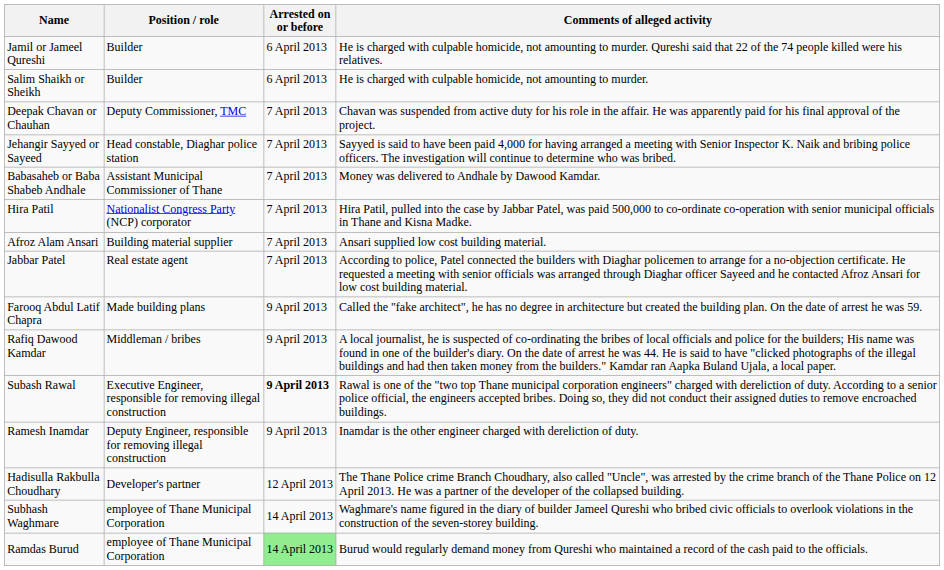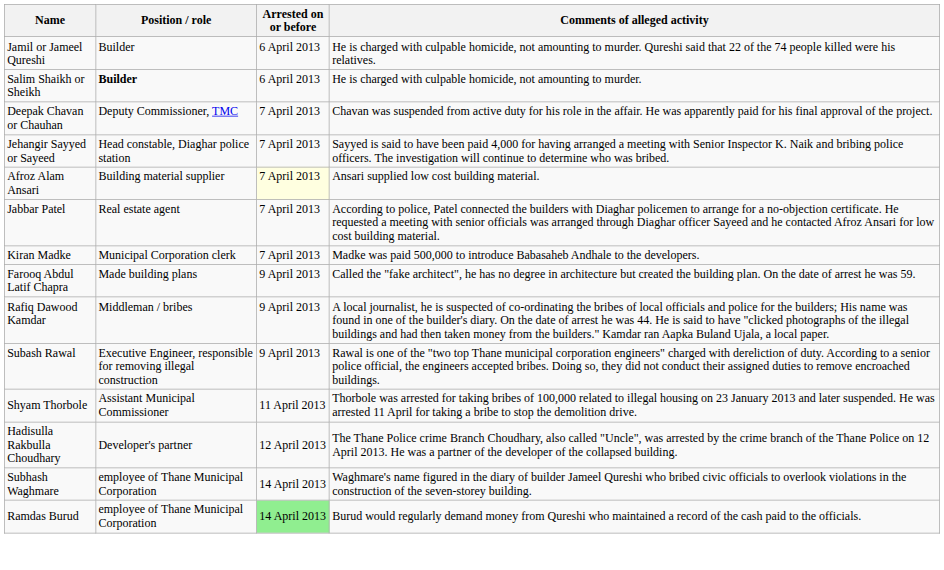 <table class="wikitable sortable">
 <tr>
 <th scope="col">Name</th>
 <th scope="col">Position / role</th>
 <th scope="col">Arrested on or before</th>
 <th scope="col">Comments of alleged activity</th>
 </tr>
 <tr valign="top">
 <td>Jamil or Jameel Qureshi</td>
 <td>Builder</td>
 <td>6 April 2013</td>
 <td>He is charged with culpable homicide, not amounting to murder. Qureshi said that 22 of the 74 people killed were his relatives.</td>
 </tr>
 <tr valign="top">
 <td>Salim Shaikh or Sheikh</td>
-<td>Builder</td>
+<td><strong>Builder</strong></td>
 <td>6 April 2013</td>
 <td>He is charged with culpable homicide, not amounting to murder.</td>
 </tr>
 <tr valign="top">
 <td>Deepak Chavan or Chauhan</td>
 <td>Deputy Commissioner, <a href='#'>TMC</a></td>
 <td>7 April 2013</td>
 <td>Chavan was suspended from active duty for his role in the affair. He was apparently paid  for his final approval of the project.</td>
 </tr>
 <tr valign="top">
 <td>Jehangir Sayyed or Sayeed</td>
 <td>Head constable, Diaghar police station</td>
 <td>7 April 2013</td>
 <td>Sayyed is said to have been paid 4,000 for having arranged a meeting with Senior Inspector K. Naik and bribing police officers. The investigation will continue to determine who was bribed.</td>
 </tr>
 <tr valign="top">
-<td>Babasaheb or Baba Shabeb Andhale</td>
-<td>Assistant Municipal Commissioner of Thane</td>
-<td>7 April 2013</td>
-<td>Money was delivered to Andhale by Dawood Kamdar.</td>
-</tr>
-<tr valign="top">
-<td>Hira Patil</td>
-<td><a href='#'>Nationalist Congress Party</a> (NCP) corporator</td>
-<td>7 April 2013</td>
-<td>Hira Patil, pulled into the case by Jabbar Patel, was paid 500,000 to co-ordinate co-operation with senior municipal officials in Thane and Kisna Madke.</td>
-</tr>
-<tr valign="top">
 <td>Afroz Alam Ansari</td>
 <td>Building material supplier</td>
-<td>7 April 2013</td>
+<td style="background: lightyellow;">7 April 2013</td>
 <td>Ansari supplied low cost building material.</td>
 </tr>
 <tr valign="top">
 <td>Jabbar Patel</td>
 <td>Real estate agent</td>
 <td>7 April 2013</td>
 <td>According to police, Patel connected the builders with Diaghar policemen to arrange for a no-objection certificate. He requested a meeting with senior officials was arranged through Diaghar officer Sayeed and he contacted Afroz Ansari for low cost building material.</td>
+</tr>
+<tr valign="top">
+<td>Kiran Madke</td>
+<td>Municipal Corporation clerk</td>
+<td>7 April 2013</td>
+<td>Madke was paid 500,000 to introduce Babasaheb Andhale to the developers.</td>
 </tr>
 <tr valign="top">
 <td>Farooq Abdul Latif Chapra</td>
 <td>Made building plans</td>
 <td>9 April 2013</td>
 <td>Called the "fake architect", he has no degree in architecture but created the building plan. On the date of arrest he was 59.</td>
 </tr>
 <tr valign="top">
 <td>Rafiq Dawood Kamdar</td>
 <td>Middleman / bribes</td>
 <td>9 April 2013</td>
 <td>A local journalist, he is suspected of co-ordinating the bribes of local officials and police for the builders; His name was found in one of the builder's diary. On the date of arrest he was 44. He is said to have "clicked photographs of the illegal buildings and had then taken money from the builders." Kamdar ran Aapka Buland Ujala, a local paper.</td>
 </tr>
 <tr valign="top">
 <td>Subash Rawal</td>
 <td>Executive Engineer, responsible for removing illegal construction</td>
-<td><strong>9 April 2013</strong></td>
+<td>9 April 2013</td>
 <td>Rawal is one of the "two top Thane municipal corporation engineers" charged with dereliction of duty. According to a senior police official, the engineers accepted bribes. Doing so, they did not conduct their assigned duties to remove encroached buildings.</td>
 </tr>
-<tr valign="top">
-<td>Ramesh Inamdar</td>
-<td>Deputy Engineer, responsible for removing illegal construction</td>
-<td>9 April 2013</td>
-<td>Inamdar is the other engineer charged with dereliction of duty.</td>
+<tr>
+<td>Shyam Thorbole</td>
+<td>Assistant Municipal Commissioner</td>
+<td>11 April 2013</td>
+<td>Thorbole was arrested for taking bribes of 100,000 related to illegal housing on 23 January 2013 and later suspended. He was arrested 11 April for taking a bribe to stop the demolition drive.</td>
 </tr>
 <tr>
 <td>Hadisulla Rakbulla Choudhary</td>
 <td>Developer's partner</td>
 <td>12 April 2013</td>
 <td>The Thane Police crime Branch Choudhary, also called "Uncle", was arrested by the crime branch of the Thane Police on 12 April 2013. He was a partner of the developer of the collapsed building.</td>
 </tr>
 <tr>
 <td>Subhash Waghmare</td>
 <td>employee of Thane Municipal Corporation</td>
 <td>14 April 2013</td>
 <td>Waghmare's name figured in the diary of builder Jameel Qureshi who bribed civic officials to overlook violations in the construction of the seven-storey building.</td>
 </tr>
 <tr>
 <td>Ramdas Burud</td>
 <td>employee of Thane Municipal Corporation</td>
 <td style="background: lightgreen;">14 April 2013</td>
 <td>Burud would regularly demand money from Qureshi who maintained a record of the cash paid to the officials.</td>
 </tr>
 </table>
